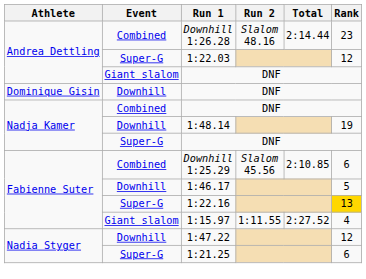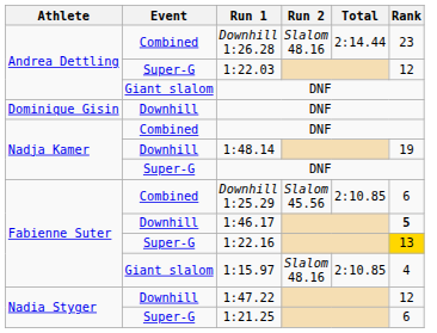 <table class="wikitable">
 <tr>
 <th>Athlete</th>
 <th>Event</th>
 <th>Run 1</th>
 <th>Run 2</th>
 <th>Total</th>
 <th>Rank</th>
 </tr>
 <tr align=center>
 <td rowspan=3 align=left><a href='#'>Andrea Dettling</a></td>
 <td><a href='#'>Combined</a></td>
 <td><em>Downhill</em><br>1:26.28</td>
 <td><em>Slalom</em><br>48.16</td>
 <td>2:14.44</td>
 <td>23</td>
 </tr>
 <tr align=center>
 <td><a href='#'>Super-G</a></td>
 <td>1:22.03</td>
 <td colspan=2 bgcolor=wheat></td>
 <td>12</td>
 </tr>
 <tr align=center>
 <td><a href='#'>Giant slalom</a></td>
 <td colspan=4>DNF</td>
 </tr>
 <tr align=center>
 <td align=left><a href='#'>Dominique Gisin</a></td>
 <td><a href='#'>Downhill</a></td>
 <td colspan=4>DNF</td>
 </tr>
 <tr align=center>
 <td align=left rowspan=3><a href='#'>Nadja Kamer</a></td>
 <td><a href='#'>Combined</a></td>
 <td colspan=4>DNF</td>
 </tr>
 <tr align=center>
 <td><a href='#'>Downhill</a></td>
 <td>1:48.14</td>
 <td colspan=2 bgcolor=wheat></td>
 <td>19</td>
 </tr>
 <tr align=center>
 <td><a href='#'>Super-G</a></td>
 <td colspan=4>DNF</td>
 </tr>
 <tr align=center>
 <td align=left rowspan=4><a href='#'>Fabienne Suter</a></td>
 <td><a href='#'>Combined</a></td>
 <td><em>Downhill</em><br>1:25.29</td>
 <td><em>Slalom</em><br>45.56</td>
 <td>2:10.85</td>
 <td>6</td>
 </tr>
 <tr align=center>
 <td><a href='#'>Downhill</a></td>
 <td>1:46.17</td>
 <td colspan=2 bgcolor=wheat></td>
-<td>5</td>
+<td><strong>5</strong></td>
 </tr>
 <tr align=center>
 <td><a href='#'>Super-G</a></td>
 <td>1:22.16</td>
 <td colspan=2 bgcolor=wheat></td>
 <td style="background: gold;">13</td>
 </tr>
 <tr align=center>
 <td><a href='#'>Giant slalom</a></td>
 <td>1:15.97</td>
-<td>1:11.55</td>
-<td>2:27.52</td>
+<td><em>Slalom</em><br>48.16</td>
+<td>2:10.85</td>
 <td>4</td>
 </tr>
 <tr align=center>
 <td rowspan=2 align=left><a href='#'>Nadia Styger</a></td>
 <td><a href='#'>Downhill</a></td>
 <td>1:47.22</td>
 <td colspan=2 bgcolor=wheat></td>
 <td>12</td>
 </tr>
 <tr align=center>
 <td><a href='#'>Super-G</a></td>
 <td>1:21.25</td>
 <td colspan=2 bgcolor=wheat></td>
 <td>6</td>
 </tr>
 </table>
